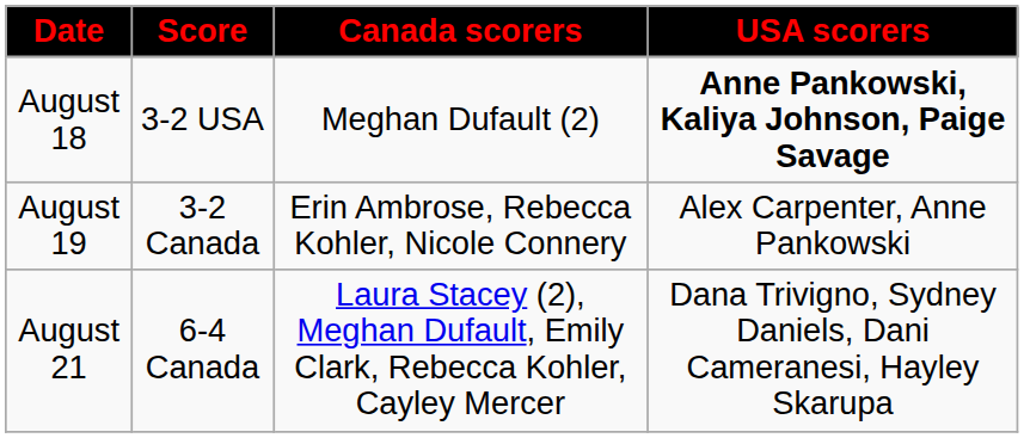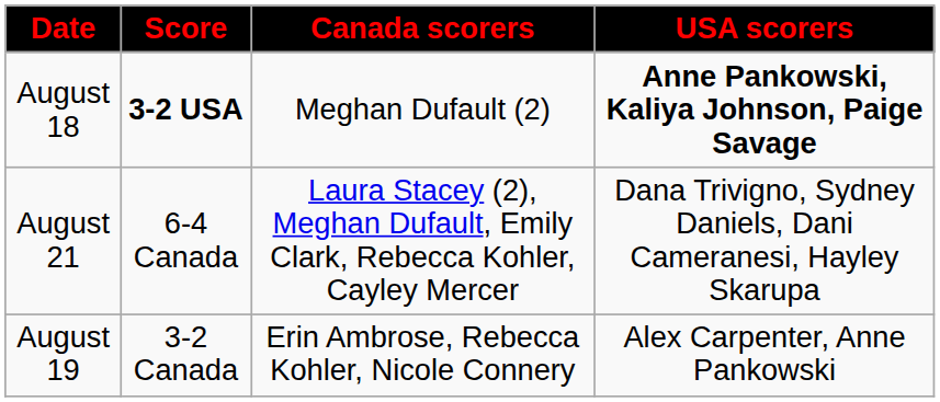 <table class="wikitable" style="width:80%;">
 <tr style="text-align:center; background:black; color:red;">
 <td><strong>Date</strong></td>
 <td><strong>Score</strong></td>
 <td><strong>Canada scorers</strong></td>
 <td><strong>USA scorers</strong></td>
 </tr>
 <tr style="text-align:center;" bgcolor="">
 <td>August 18</td>
-<td>3-2 USA</td>
+<td><strong>3-2 USA</strong></td>
 <td>Meghan Dufault (2)</td>
 <td><strong>Anne Pankowski, Kaliya Johnson, Paige Savage</strong></td>
+</tr>
+<tr style="text-align:center;" bgcolor="">
+<td>August 21</td>
+<td>6-4 Canada</td>
+<td><a href='#'>Laura Stacey</a> (2), <a href='#'>Meghan Dufault</a>, Emily Clark, Rebecca Kohler, Cayley Mercer</td>
+<td>Dana Trivigno, Sydney Daniels, Dani Cameranesi, Hayley Skarupa</td>
 </tr>
 <tr style="text-align:center;" bgcolor="">
 <td>August 19</td>
 <td>3-2 Canada</td>
 <td>Erin Ambrose, Rebecca Kohler, Nicole Connery</td>
 <td>Alex Carpenter, Anne Pankowski</td>
 </tr>
-<tr style="text-align:center;" bgcolor="">
-<td>August 21</td>
-<td>6-4 Canada</td>
-<td><a href='#'>Laura Stacey</a> (2), <a href='#'>Meghan Dufault</a>, Emily Clark, Rebecca Kohler, Cayley Mercer</td>
-<td>Dana Trivigno, Sydney Daniels, Dani Cameranesi, Hayley Skarupa</td>
-</tr>
 </table>
